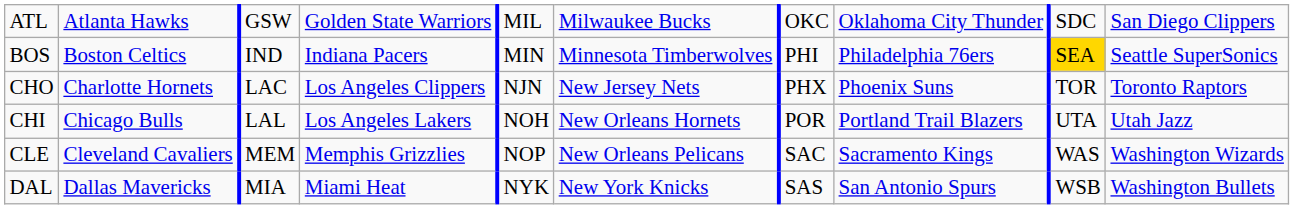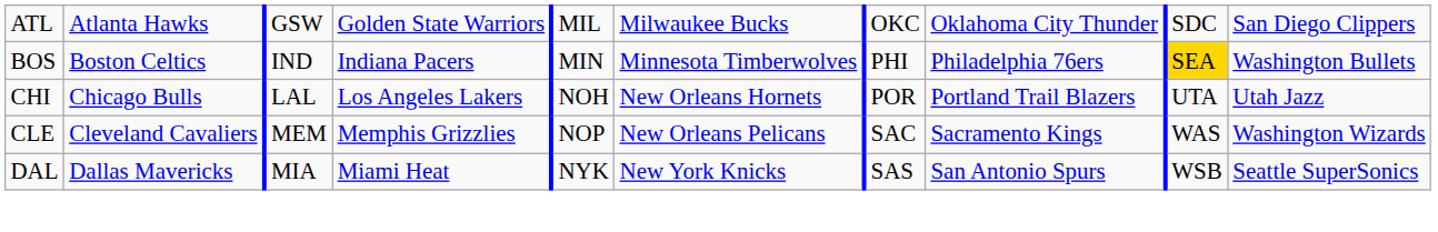 <table class="wikitable" align=center>
 <tr>
 <td>ATL</td>
 <td style="border-right: solid blue"><a href='#'>Atlanta Hawks</a></td>
 <td>GSW</td>
 <td style="border-right: solid blue"><a href='#'>Golden State Warriors</a></td>
 <td>MIL</td>
 <td style="border-right: solid blue"><a href='#'>Milwaukee Bucks</a></td>
 <td>OKC</td>
 <td style="border-right: solid blue"><a href='#'>Oklahoma City Thunder</a></td>
 <td>SDC</td>
 <td><a href='#'>San Diego Clippers</a></td>
 </tr>
 <tr>
 <td>BOS</td>
 <td style="border-right: solid blue"><a href='#'>Boston Celtics</a></td>
 <td>IND</td>
 <td style="border-right: solid blue"><a href='#'>Indiana Pacers</a></td>
 <td>MIN</td>
 <td style="border-right: solid blue"><a href='#'>Minnesota Timberwolves</a></td>
 <td>PHI</td>
 <td style="border-right: solid blue"><a href='#'>Philadelphia 76ers</a></td>
 <td style="background: gold;">SEA</td>
-<td><a href='#'>Seattle SuperSonics</a></td>
-</tr>
-<tr>
-<td>CHO</td>
-<td style="border-right: solid blue"><a href='#'>Charlotte Hornets</a></td>
-<td>LAC</td>
-<td style="border-right: solid blue"><a href='#'>Los Angeles Clippers</a></td>
-<td>NJN</td>
-<td style="border-right: solid blue"><a href='#'>New Jersey Nets</a></td>
-<td>PHX</td>
-<td style="border-right: solid blue"><a href='#'>Phoenix Suns</a></td>
-<td>TOR</td>
-<td><a href='#'>Toronto Raptors</a></td>
+<td><a href='#'>Washington Bullets</a></td>
 </tr>
 <tr>
 <td>CHI</td>
 <td style="border-right: solid blue"><a href='#'>Chicago Bulls</a></td>
 <td>LAL</td>
 <td style="border-right: solid blue"><a href='#'>Los Angeles Lakers</a></td>
 <td>NOH</td>
 <td style="border-right: solid blue"><a href='#'>New Orleans Hornets</a></td>
 <td>POR</td>
 <td style="border-right: solid blue"><a href='#'>Portland Trail Blazers</a></td>
 <td>UTA</td>
 <td><a href='#'>Utah Jazz</a></td>
 </tr>
 <tr>
 <td>CLE</td>
 <td style="border-right: solid blue"><a href='#'>Cleveland Cavaliers</a></td>
 <td>MEM</td>
 <td style="border-right: solid blue"><a href='#'>Memphis Grizzlies</a></td>
 <td>NOP</td>
 <td style="border-right: solid blue"><a href='#'>New Orleans Pelicans</a></td>
 <td>SAC</td>
 <td style="border-right: solid blue"><a href='#'>Sacramento Kings</a></td>
 <td>WAS</td>
 <td><a href='#'>Washington Wizards</a></td>
 </tr>
 <tr>
 <td>DAL</td>
 <td style="border-right: solid blue"><a href='#'>Dallas Mavericks</a></td>
 <td>MIA</td>
 <td style="border-right: solid blue"><a href='#'>Miami Heat</a></td>
 <td>NYK</td>
 <td style="border-right: solid blue"><a href='#'>New York Knicks</a></td>
 <td>SAS</td>
 <td style="border-right: solid blue"><a href='#'>San Antonio Spurs</a></td>
 <td>WSB</td>
-<td><a href='#'>Washington Bullets</a></td>
+<td><a href='#'>Seattle SuperSonics</a></td>
 </tr>
 </table>
